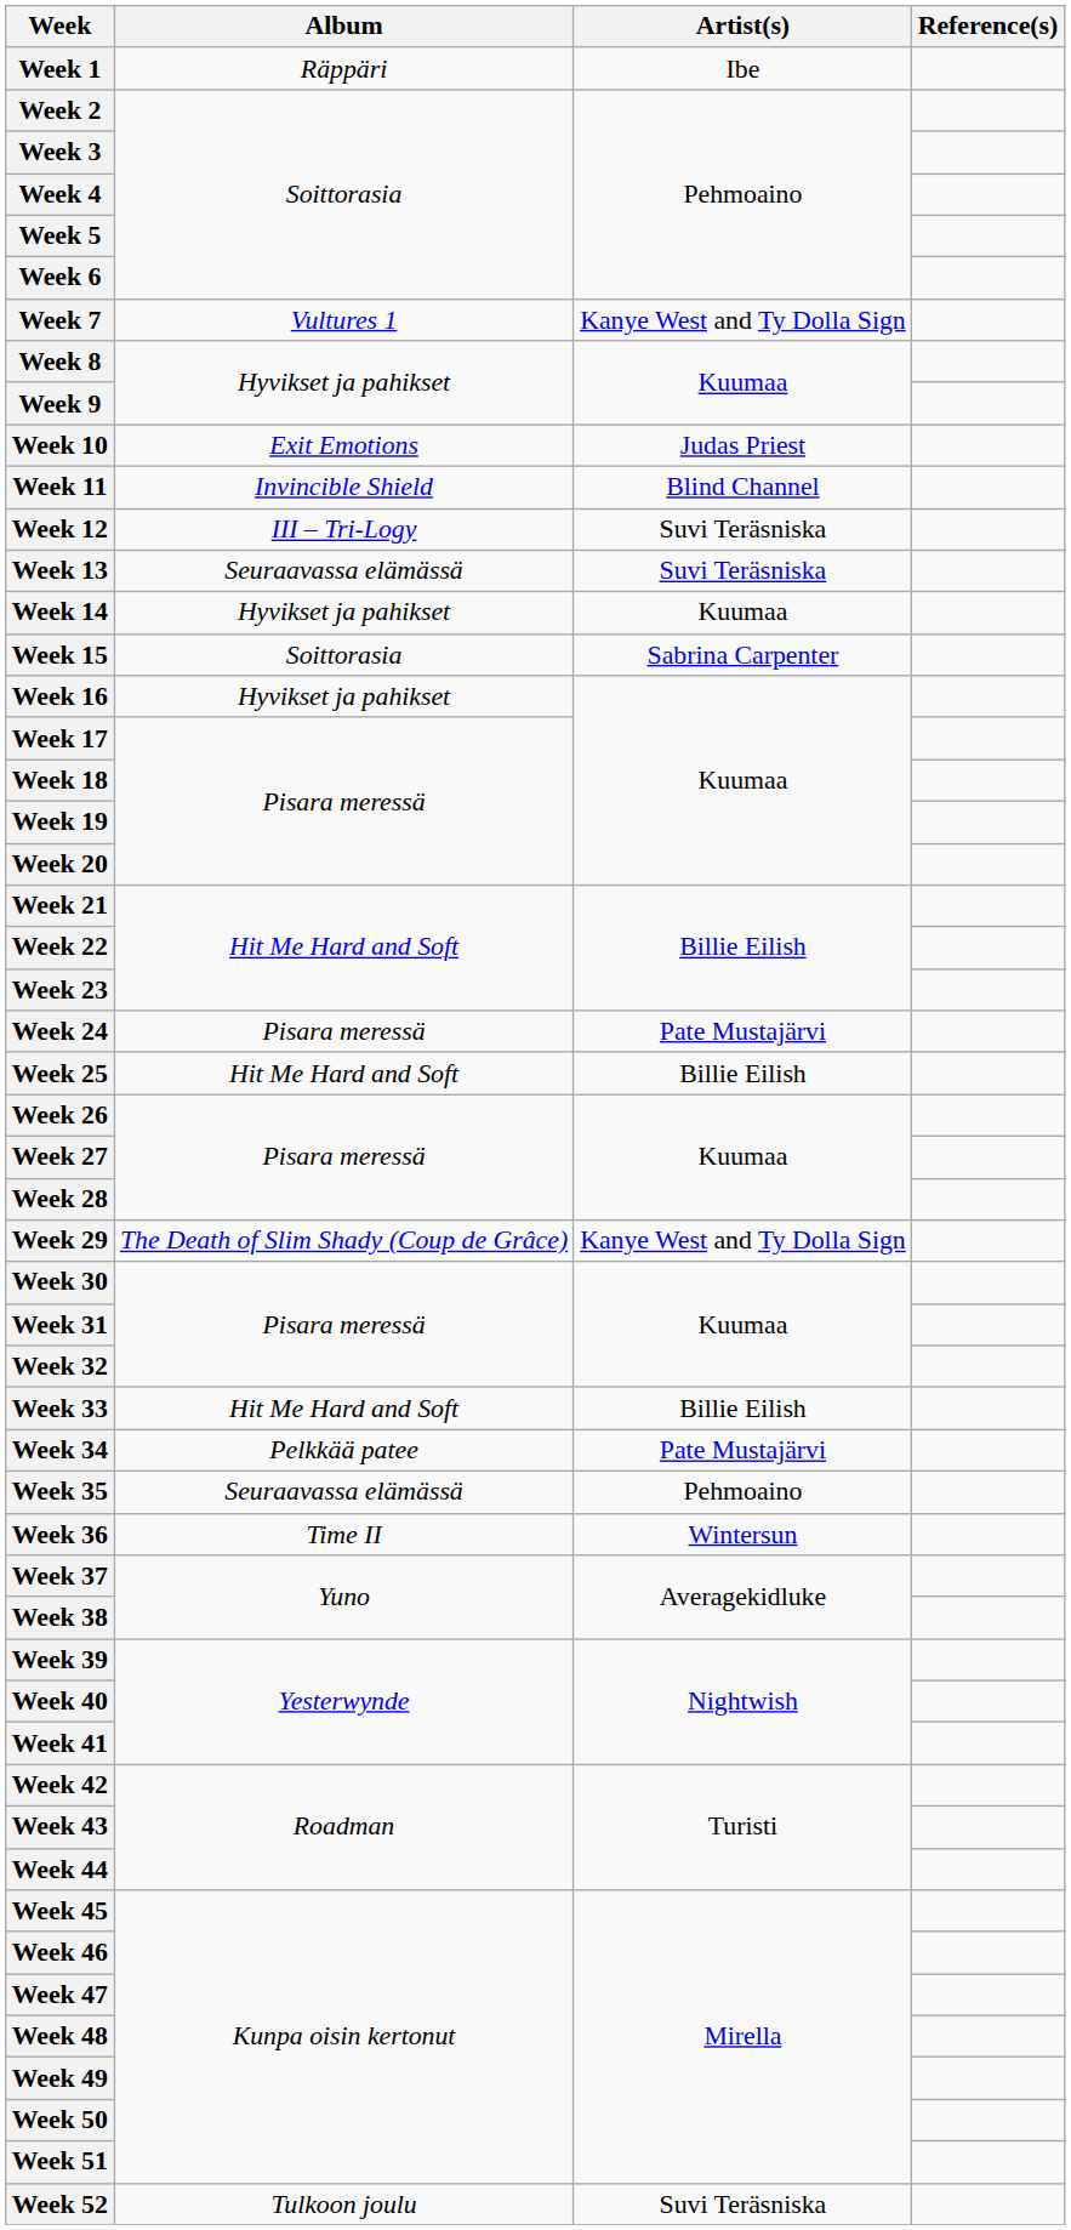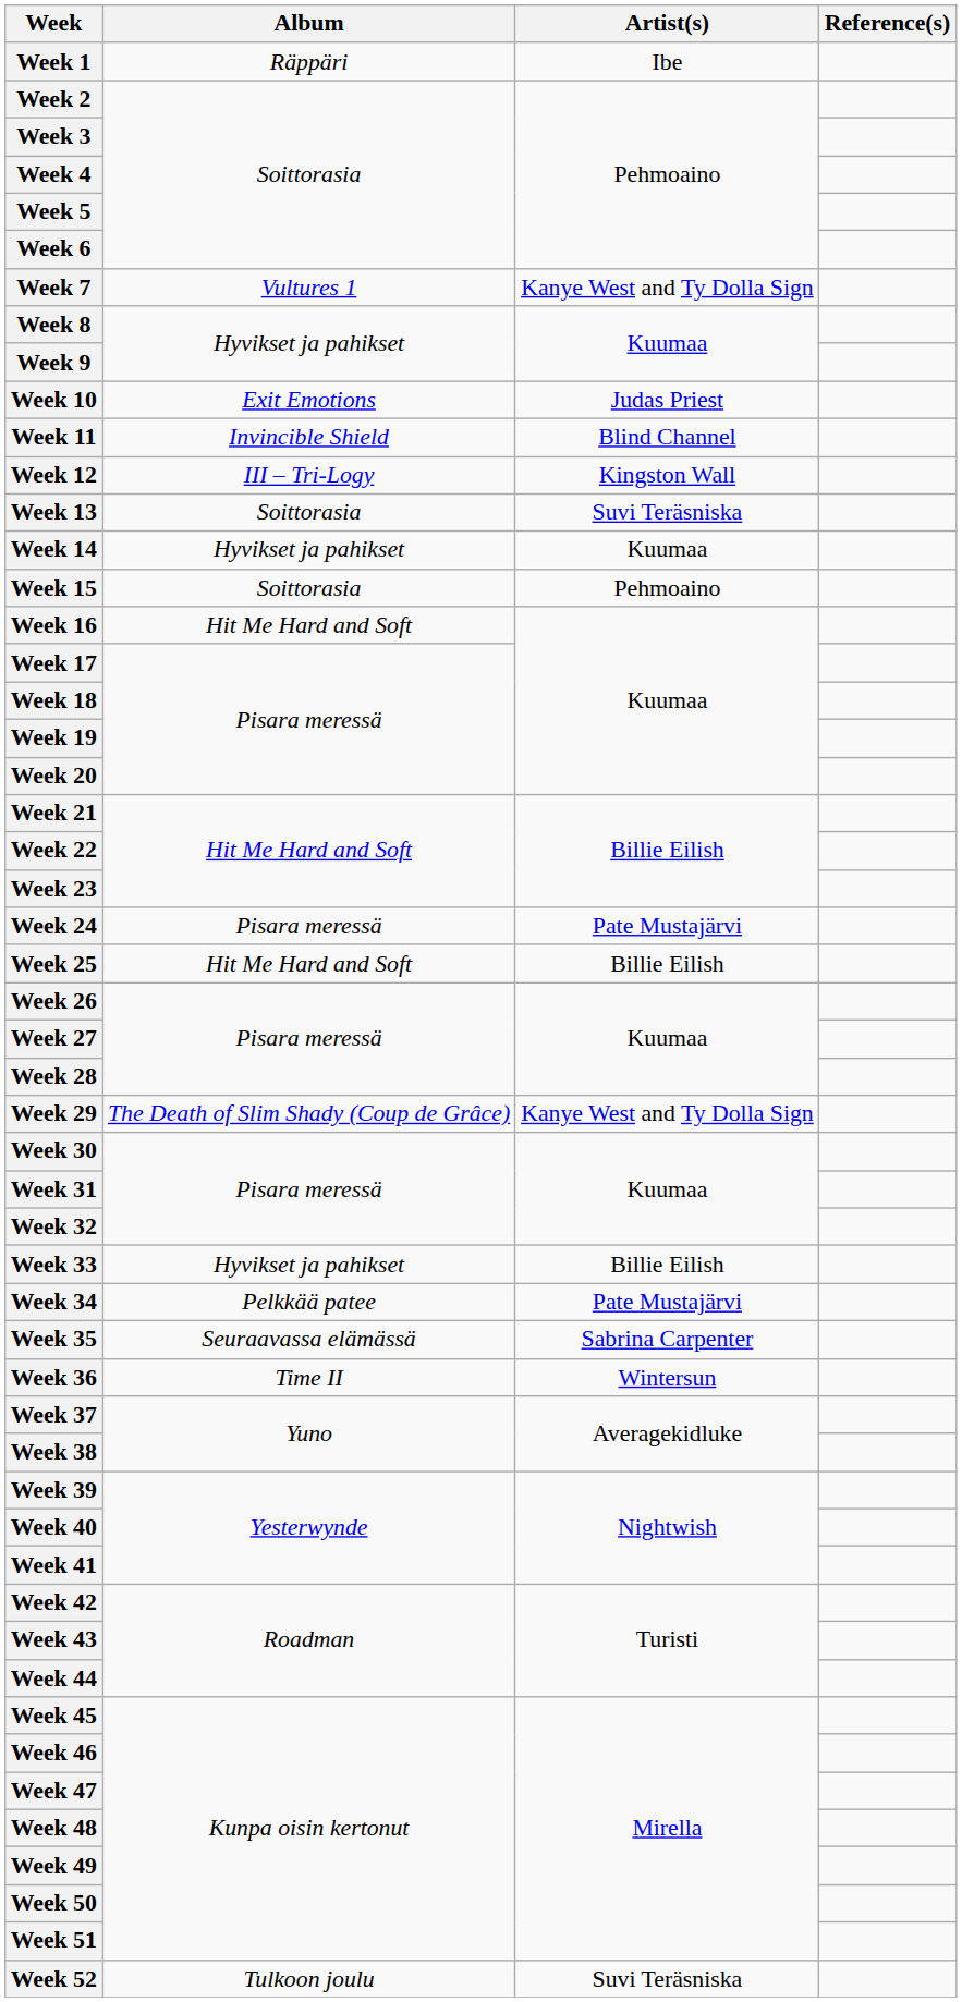 <table class="wikitable plainrowheaders" style="text-align:center">
 <tr>
 <th scope="col">Week</th>
 <th scope="col">Album</th>
 <th scope="col">Artist(s)</th>
 <th scope="col">Reference(s)</th>
 </tr>
 <tr>
 <th scope="row">Week 1</th>
 <td><em>Räppäri</em></td>
 <td>Ibe</td>
 <td></td>
 </tr>
 <tr>
 <th scope="row">Week 2</th>
 <td rowspan="5"><em>Soittorasia</em></td>
 <td rowspan="5">Pehmoaino</td>
 <td></td>
 </tr>
 <tr>
 <th scope="row">Week 3</th>
 <td></td>
 </tr>
 <tr>
 <th scope="row">Week 4</th>
 <td></td>
 </tr>
 <tr>
 <th scope="row">Week 5</th>
 <td></td>
 </tr>
 <tr>
 <th scope="row">Week 6</th>
 <td></td>
 </tr>
 <tr>
 <th scope="row">Week 7</th>
 <td><em><a href='#'>Vultures 1</a></em></td>
 <td><a href='#'>Kanye West</a> and <a href='#'>Ty Dolla Sign</a></td>
 <td></td>
 </tr>
 <tr>
 <th scope="row">Week 8</th>
 <td rowspan="2"><em>Hyvikset ja pahikset</em></td>
 <td rowspan="2"><a href='#'>Kuumaa</a></td>
 <td></td>
 </tr>
 <tr>
 <th scope="row">Week 9</th>
 <td></td>
 </tr>
 <tr>
 <th scope="row">Week 10</th>
 <td><em><a href='#'>Exit Emotions</a></em></td>
 <td><a href='#'>Judas Priest</a></td>
 <td></td>
 </tr>
 <tr>
 <th scope="row">Week 11</th>
 <td><em><a href='#'>Invincible Shield</a></em></td>
 <td><a href='#'>Blind Channel</a></td>
 <td></td>
 </tr>
 <tr>
 <th scope="row">Week 12</th>
 <td><em><a href='#'>III – Tri-Logy</a></em></td>
-<td>Suvi Teräsniska</td>
+<td><a href='#'>Kingston Wall</a></td>
 <td></td>
 </tr>
 <tr>
 <th scope="row">Week 13</th>
-<td><em>Seuraavassa elämässä</em></td>
+<td><em>Soittorasia</em></td>
 <td><a href='#'>Suvi Teräsniska</a></td>
 <td></td>
 </tr>
 <tr>
 <th scope="row">Week 14</th>
 <td><em>Hyvikset ja pahikset</em></td>
 <td>Kuumaa</td>
 <td></td>
 </tr>
 <tr>
 <th scope="row">Week 15</th>
 <td><em>Soittorasia</em></td>
-<td><a href='#'>Sabrina Carpenter</a></td>
+<td>Pehmoaino</td>
 <td></td>
 </tr>
 <tr>
 <th scope="row">Week 16</th>
-<td><em>Hyvikset ja pahikset</em></td>
+<td><em>Hit Me Hard and Soft</em></td>
 <td rowspan="5">Kuumaa</td>
 <td></td>
 </tr>
 <tr>
 <th scope="row">Week 17</th>
 <td rowspan="4"><em>Pisara meressä</em></td>
 <td></td>
 </tr>
 <tr>
 <th scope="row">Week 18</th>
 <td></td>
 </tr>
 <tr>
 <th scope="row">Week 19</th>
 <td></td>
 </tr>
 <tr>
 <th scope="row">Week 20</th>
 <td></td>
 </tr>
 <tr>
 <th scope="row">Week 21</th>
 <td rowspan="3"><em><a href='#'>Hit Me Hard and Soft</a></em></td>
 <td rowspan="3"><a href='#'>Billie Eilish</a></td>
 <td></td>
 </tr>
 <tr>
 <th scope="row">Week 22</th>
 <td></td>
 </tr>
 <tr>
 <th scope="row">Week 23</th>
 <td></td>
 </tr>
 <tr>
 <th scope="row">Week 24</th>
 <td><em>Pisara meressä</em></td>
 <td><a href='#'>Pate Mustajärvi</a></td>
 <td></td>
 </tr>
 <tr>
 <th scope="row">Week 25</th>
 <td><em>Hit Me Hard and Soft</em></td>
 <td>Billie Eilish</td>
 <td></td>
 </tr>
 <tr>
 <th scope="row">Week 26</th>
 <td rowspan="3"><em>Pisara meressä</em></td>
 <td rowspan="3">Kuumaa</td>
 <td></td>
 </tr>
 <tr>
 <th scope="row">Week 27</th>
 <td></td>
 </tr>
 <tr>
 <th scope="row">Week 28</th>
 <td></td>
 </tr>
 <tr>
 <th scope="row">Week 29</th>
 <td><em><a href='#'>The Death of Slim Shady (Coup de Grâce)</a></em></td>
 <td><a href='#'>Kanye West</a> and <a href='#'>Ty Dolla Sign</a></td>
 <td></td>
 </tr>
 <tr>
 <th scope="row">Week 30</th>
 <td rowspan="3"><em>Pisara meressä</em></td>
 <td rowspan="3">Kuumaa</td>
 <td></td>
 </tr>
 <tr>
 <th scope="row">Week 31</th>
 <td></td>
 </tr>
 <tr>
 <th scope="row">Week 32</th>
 <td></td>
 </tr>
 <tr>
 <th scope="row">Week 33</th>
-<td><em>Hit Me Hard and Soft</em></td>
+<td><em>Hyvikset ja pahikset</em></td>
 <td>Billie Eilish</td>
 <td></td>
 </tr>
 <tr>
 <th scope="row">Week 34</th>
 <td><em>Pelkkää patee</em></td>
 <td><a href='#'>Pate Mustajärvi</a></td>
 <td></td>
 </tr>
 <tr>
 <th scope="row">Week 35</th>
 <td><em>Seuraavassa elämässä</em></td>
-<td>Pehmoaino</td>
+<td><a href='#'>Sabrina Carpenter</a></td>
 <td></td>
 </tr>
 <tr>
 <th scope="row">Week 36</th>
 <td><em>Time II</em></td>
 <td><a href='#'>Wintersun</a></td>
 <td></td>
 </tr>
 <tr>
 <th scope="row">Week 37</th>
 <td rowspan="2"><em>Yuno</em></td>
 <td rowspan="2">Averagekidluke</td>
 <td></td>
 </tr>
 <tr>
 <th scope="row">Week 38</th>
 <td></td>
 </tr>
 <tr>
 <th scope="row">Week 39</th>
 <td rowspan="3"><em><a href='#'>Yesterwynde</a></em></td>
 <td rowspan="3"><a href='#'>Nightwish</a></td>
 <td></td>
 </tr>
 <tr>
 <th scope="row">Week 40</th>
 <td></td>
 </tr>
 <tr>
 <th scope="row">Week 41</th>
 <td></td>
 </tr>
 <tr>
 <th scope="row">Week 42</th>
 <td rowspan="3"><em>Roadman</em></td>
 <td rowspan="3">Turisti</td>
 <td></td>
 </tr>
 <tr>
 <th scope="row">Week 43</th>
 <td></td>
 </tr>
 <tr>
 <th scope="row">Week 44</th>
 <td></td>
 </tr>
 <tr>
 <th scope="row">Week 45</th>
 <td rowspan="7"><em>Kunpa oisin kertonut</em></td>
 <td rowspan="7"><a href='#'>Mirella</a></td>
 <td></td>
 </tr>
 <tr>
 <th scope="row">Week 46</th>
 <td></td>
 </tr>
 <tr>
 <th scope="row">Week 47</th>
 <td></td>
 </tr>
 <tr>
 <th scope="row">Week 48</th>
 <td></td>
 </tr>
 <tr>
 <th scope="row">Week 49</th>
 <td></td>
 </tr>
 <tr>
 <th scope="row">Week 50</th>
 <td></td>
 </tr>
 <tr>
 <th scope="row">Week 51</th>
 <td></td>
 </tr>
 <tr>
 <th scope="row">Week 52</th>
 <td><em>Tulkoon joulu</em></td>
 <td>Suvi Teräsniska</td>
 <td></td>
 </tr>
 </table>
